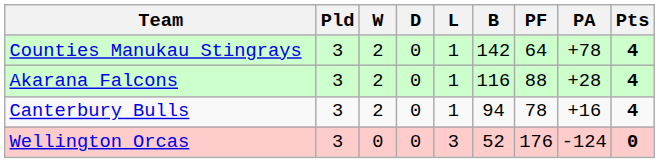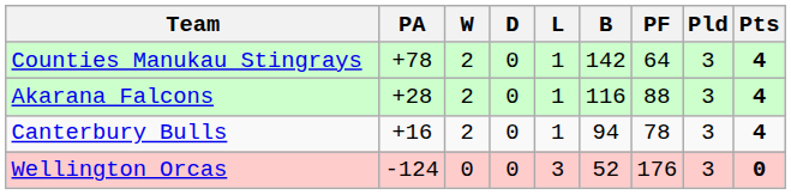 <table class="wikitable" style="text-align:center;margin:1em auto;">
 <tr>
 <th width=210>Team</th>
-<th width=20 abbr="Played">Pld</th>
+<th width=20 abbr="Points against">PA</th>
 <th width=20 abbr="Won">W</th>
 <th width=20 abbr="Drawn">D</th>
 <th width=20 abbr="Lost">L</th>
 <th width=20 abbr="Bye">B</th>
 <th width=20 abbr="Points for">PF</th>
-<th width=20 abbr="Points against">PA</th>
+<th width=20 abbr="Played">Pld</th>
 <th width=20 abbr="Points">Pts</th>
 </tr>
 <tr style="background: #ccffcc;">
 <td style="text-align:left;"><a href='#'>Counties Manukau Stingrays</a></td>
-<td>3</td>
+<td>+78</td>
 <td>2</td>
 <td>0</td>
 <td>1</td>
 <td>142</td>
 <td>64</td>
-<td>+78</td>
+<td>3</td>
 <td><strong>4</strong></td>
 </tr>
 <tr style="background: #ccffcc;">
 <td style="text-align:left;"><a href='#'>Akarana Falcons</a></td>
-<td>3</td>
+<td>+28</td>
 <td>2</td>
 <td>0</td>
 <td>1</td>
 <td>116</td>
 <td>88</td>
-<td>+28</td>
+<td>3</td>
 <td><strong>4</strong></td>
 </tr>
 <tr>
 <td style="text-align:left;"><a href='#'>Canterbury Bulls</a></td>
-<td>3</td>
+<td>+16</td>
 <td>2</td>
 <td>0</td>
 <td>1</td>
 <td>94</td>
 <td>78</td>
-<td>+16</td>
+<td>3</td>
 <td><strong>4</strong></td>
 </tr>
 <tr style="background: #FFCCCC">
 <td style="text-align:left;"><a href='#'>Wellington Orcas</a></td>
-<td>3</td>
+<td>-124</td>
 <td>0</td>
 <td>0</td>
 <td>3</td>
 <td>52</td>
 <td>176</td>
-<td>-124</td>
+<td>3</td>
 <td><strong>0</strong></td>
 </tr>
 </table>
